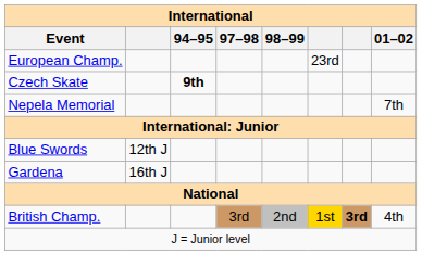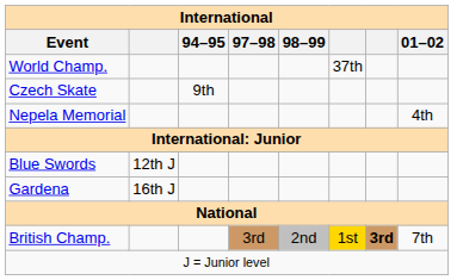 <table class="wikitable" style="text-align:center">
 <tr>
 <th style="background-color: #ffdead; " colspan=8 align=center>International</th>
 </tr>
 <tr>
 <th>Event</th>
 <th></th>
 <th>94–95</th>
 <th>97–98</th>
 <th>98–99</th>
 <th></th>
 <th></th>
 <th>01–02</th>
 </tr>
 <tr>
-<td align=left><a href='#'>European Champ.</a></td>
+<td align=left><a href='#'>World Champ.</a></td>
 <td></td>
 <td></td>
 <td></td>
 <td></td>
-<td>23rd</td>
+<td>37th</td>
 <td></td>
 <td></td>
 </tr>
 <tr>
 <td align=left><a href='#'>Czech Skate</a></td>
 <td></td>
-<td><strong>9th</strong></td>
+<td>9th</td>
 <td></td>
 <td></td>
 <td></td>
 <td></td>
 <td></td>
 </tr>
 <tr>
 <td align=left><a href='#'>Nepela Memorial</a></td>
 <td></td>
 <td></td>
 <td></td>
 <td></td>
 <td></td>
 <td></td>
-<td>7th</td>
+<td>4th</td>
 </tr>
 <tr>
 <th style="background-color: #ffdead; " colspan=8 align=center>International: Junior</th>
 </tr>
 <tr>
 <td align=left><a href='#'>Blue Swords</a></td>
 <td>12th J</td>
 <td></td>
 <td></td>
 <td></td>
 <td></td>
 <td></td>
 <td></td>
 </tr>
 <tr>
 <td align=left><a href='#'>Gardena</a></td>
 <td>16th J</td>
 <td></td>
 <td></td>
 <td></td>
 <td></td>
 <td></td>
 <td></td>
 </tr>
 <tr>
 <th style="background-color: #ffdead; " colspan=8 align=center>National</th>
 </tr>
 <tr>
 <td align=left><a href='#'>British Champ.</a></td>
 <td></td>
 <td></td>
 <td bgcolor=cc9966>3rd</td>
 <td bgcolor=silver>2nd</td>
 <td bgcolor=gold>1st</td>
 <td bgcolor=cc9966><strong>3rd</strong></td>
-<td>4th</td>
+<td>7th</td>
 </tr>
 <tr>
 <td colspan=8 align=center><small> J = Junior level </small></td>
 </tr>
 </table>
